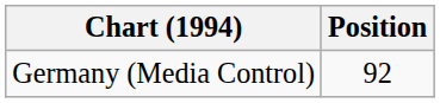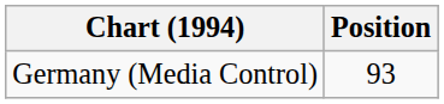 <table class="wikitable">
 <tr>
 <th>Chart (1994)</th>
 <th>Position</th>
 </tr>
 <tr>
 <td>Germany (Media Control)</td>
-<td align="center">92</td>
+<td align="center">93</td>
 </tr>
 </table>
